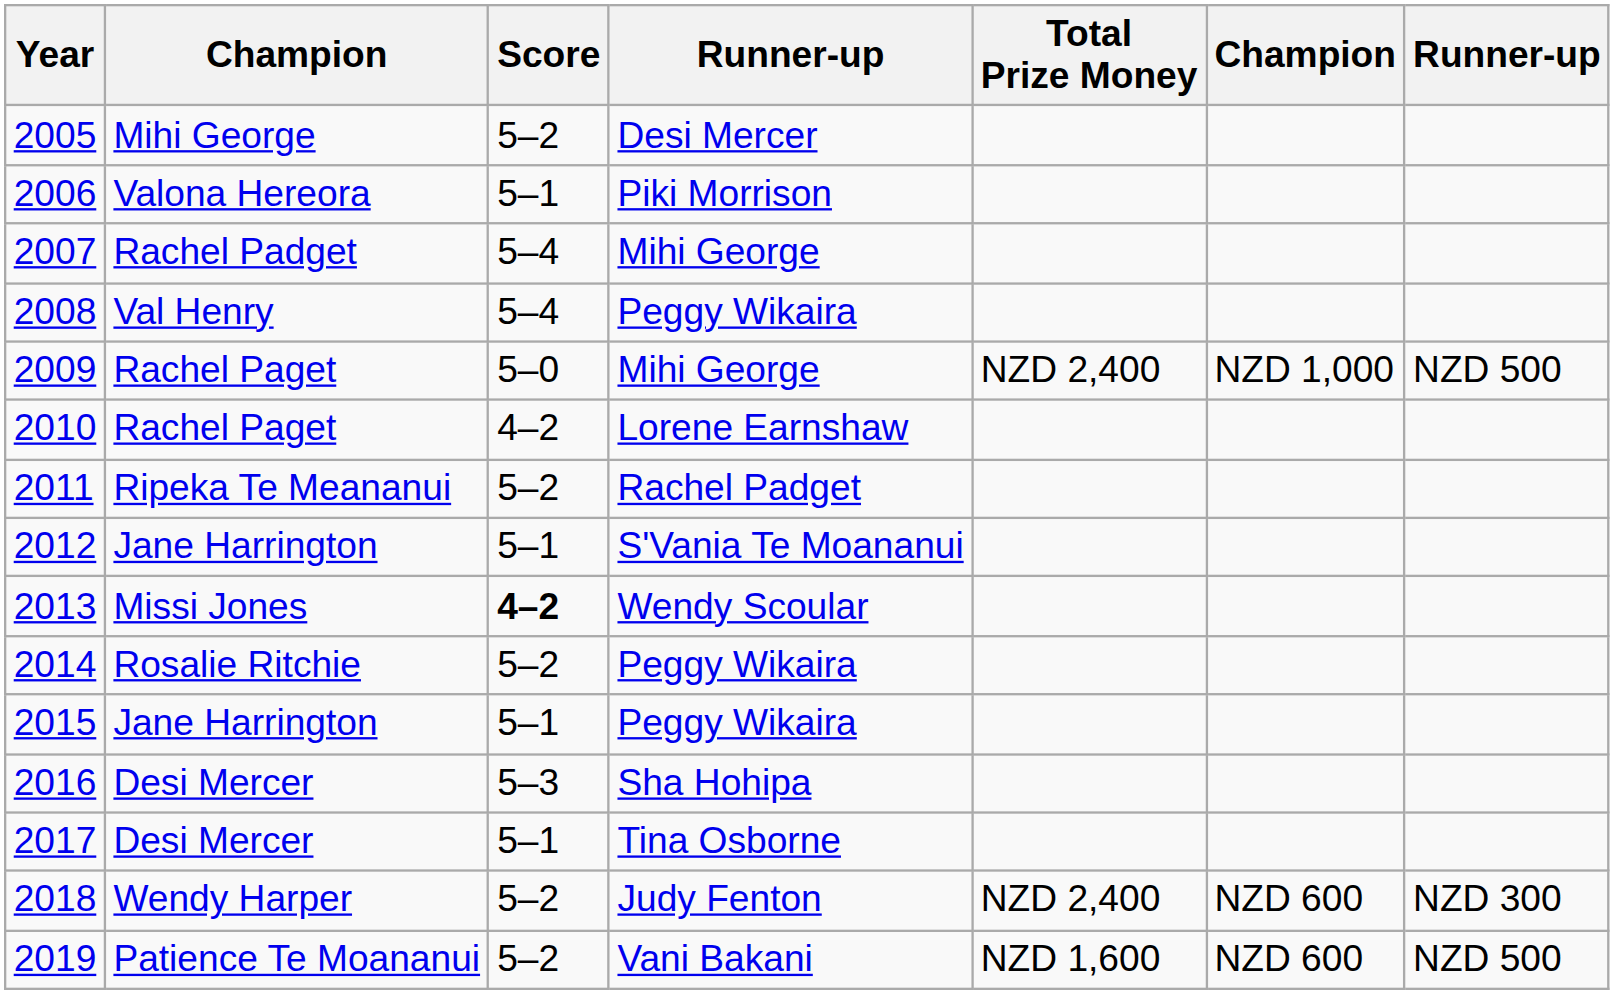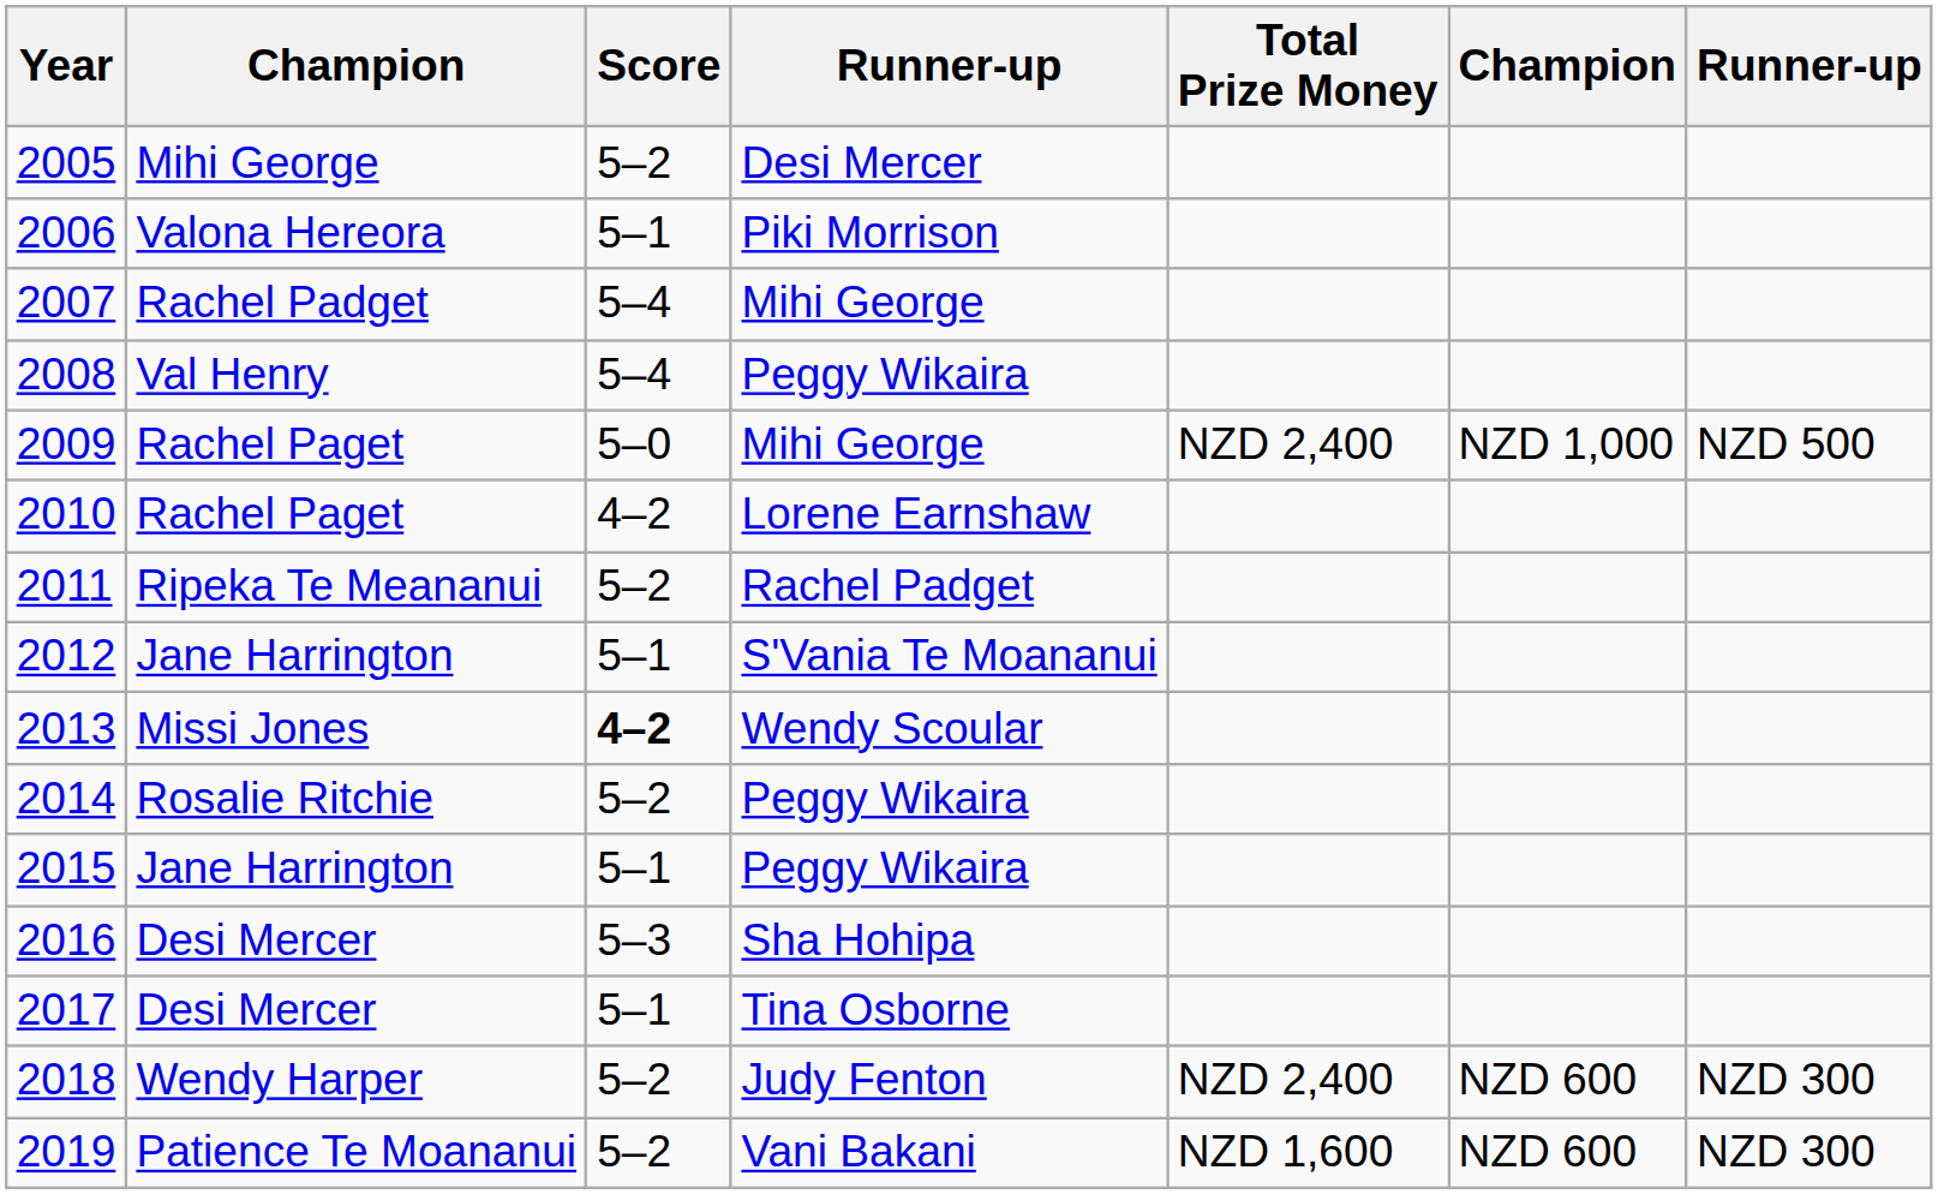 <table class="wikitable">
 <tr>
 <th>Year</th>
 <th>Champion</th>
 <th>Score</th>
 <th>Runner-up</th>
 <th>Total<br>Prize Money</th>
 <th>Champion</th>
 <th>Runner-up</th>
 </tr>
 <tr>
 <td><a href='#'>2005</a></td>
 <td> <a href='#'>Mihi George</a></td>
 <td>5–2</td>
 <td> <a href='#'>Desi Mercer</a></td>
 <td></td>
 <td></td>
 <td></td>
 </tr>
 <tr>
 <td><a href='#'>2006</a></td>
 <td> <a href='#'>Valona Hereora</a></td>
 <td>5–1</td>
 <td> <a href='#'>Piki Morrison</a></td>
 <td></td>
 <td></td>
 <td></td>
 </tr>
 <tr>
 <td><a href='#'>2007</a></td>
 <td> <a href='#'>Rachel Padget</a></td>
 <td>5–4</td>
 <td> <a href='#'>Mihi George</a></td>
 <td></td>
 <td></td>
 <td></td>
 </tr>
 <tr>
 <td><a href='#'>2008</a></td>
 <td> <a href='#'>Val Henry</a></td>
 <td>5–4</td>
 <td> <a href='#'>Peggy Wikaira</a></td>
 <td></td>
 <td></td>
 <td></td>
 </tr>
 <tr>
 <td><a href='#'>2009</a></td>
 <td> <a href='#'>Rachel Paget</a></td>
 <td>5–0</td>
 <td> <a href='#'>Mihi George</a></td>
 <td>NZD 2,400</td>
 <td>NZD 1,000</td>
 <td>NZD 500</td>
 </tr>
 <tr>
 <td><a href='#'>2010</a></td>
 <td> <a href='#'>Rachel Paget</a></td>
 <td>4–2</td>
 <td> <a href='#'>Lorene Earnshaw</a></td>
 <td></td>
 <td></td>
 <td></td>
 </tr>
 <tr>
 <td><a href='#'>2011</a></td>
 <td> <a href='#'>Ripeka Te Meananui</a></td>
 <td>5–2</td>
 <td> <a href='#'>Rachel Padget</a></td>
 <td></td>
 <td></td>
 <td></td>
 </tr>
 <tr>
 <td><a href='#'>2012</a></td>
 <td> <a href='#'>Jane Harrington</a></td>
 <td>5–1</td>
 <td> <a href='#'>S'Vania Te Moananui</a></td>
 <td></td>
 <td></td>
 <td></td>
 </tr>
 <tr>
 <td><a href='#'>2013</a></td>
 <td> <a href='#'>Missi Jones</a></td>
 <td><strong>4–2</strong></td>
 <td> <a href='#'>Wendy Scoular</a></td>
 <td></td>
 <td></td>
 <td></td>
 </tr>
 <tr>
 <td><a href='#'>2014</a></td>
 <td> <a href='#'>Rosalie Ritchie</a></td>
 <td>5–2</td>
 <td> <a href='#'>Peggy Wikaira</a></td>
 <td></td>
 <td></td>
 <td></td>
 </tr>
 <tr>
 <td><a href='#'>2015</a></td>
 <td> <a href='#'>Jane Harrington</a></td>
 <td>5–1</td>
 <td> <a href='#'>Peggy Wikaira</a></td>
 <td></td>
 <td></td>
 <td></td>
 </tr>
 <tr>
 <td><a href='#'>2016</a></td>
 <td> <a href='#'>Desi Mercer</a></td>
 <td>5–3</td>
 <td> <a href='#'>Sha Hohipa</a></td>
 <td></td>
 <td></td>
 <td></td>
 </tr>
 <tr>
 <td><a href='#'>2017</a></td>
 <td> <a href='#'>Desi Mercer</a></td>
 <td>5–1</td>
 <td> <a href='#'>Tina Osborne</a></td>
 <td></td>
 <td></td>
 <td></td>
 </tr>
 <tr>
 <td><a href='#'>2018</a></td>
 <td> <a href='#'>Wendy Harper</a></td>
 <td>5–2</td>
 <td> <a href='#'>Judy Fenton</a></td>
 <td>NZD 2,400</td>
 <td>NZD 600</td>
 <td>NZD 300</td>
 </tr>
 <tr>
 <td><a href='#'>2019</a></td>
 <td> <a href='#'>Patience Te Moananui</a></td>
 <td>5–2</td>
 <td> <a href='#'>Vani Bakani</a></td>
 <td>NZD 1,600</td>
 <td>NZD 600</td>
-<td>NZD 500</td>
+<td>NZD 300</td>
 </tr>
 </table>
